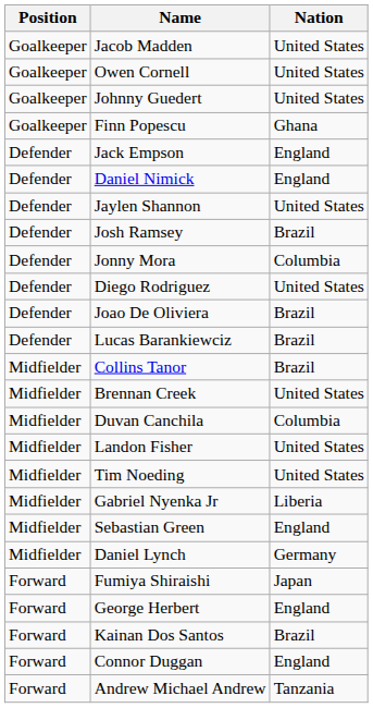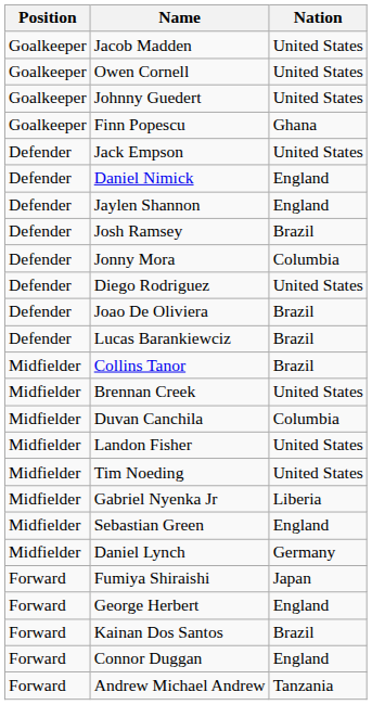 <table class="wikitable">
 <tr>
 <th>Position</th>
 <th>Name</th>
 <th>Nation</th>
 </tr>
 <tr>
 <td>Goalkeeper</td>
 <td>Jacob Madden</td>
 <td> United States</td>
 </tr>
 <tr>
 <td>Goalkeeper</td>
 <td>Owen Cornell</td>
 <td> United States</td>
 </tr>
 <tr>
 <td>Goalkeeper</td>
 <td>Johnny Guedert</td>
 <td> United States</td>
 </tr>
 <tr>
 <td>Goalkeeper</td>
 <td>Finn Popescu</td>
 <td> Ghana</td>
 </tr>
 <tr>
 <td>Defender</td>
 <td>Jack Empson</td>
-<td> England</td>
+<td> United States</td>
 </tr>
 <tr>
 <td>Defender</td>
 <td><a href='#'>Daniel Nimick</a></td>
 <td> England</td>
 </tr>
 <tr>
 <td>Defender</td>
 <td>Jaylen Shannon</td>
-<td> United States</td>
+<td> England</td>
 </tr>
 <tr>
 <td>Defender</td>
 <td>Josh Ramsey</td>
 <td> Brazil</td>
 </tr>
 <tr>
 <td>Defender</td>
 <td>Jonny Mora</td>
 <td> Columbia</td>
 </tr>
 <tr>
 <td>Defender</td>
 <td>Diego Rodriguez</td>
 <td> United States</td>
 </tr>
 <tr>
 <td>Defender</td>
 <td>Joao De Oliviera</td>
 <td> Brazil</td>
 </tr>
 <tr>
 <td>Defender</td>
 <td>Lucas Barankiewciz</td>
 <td> Brazil</td>
 </tr>
 <tr>
 <td>Midfielder</td>
 <td><a href='#'>Collins Tanor</a></td>
 <td> Brazil</td>
 </tr>
 <tr>
 <td>Midfielder</td>
 <td>Brennan Creek</td>
 <td> United States</td>
 </tr>
 <tr>
 <td>Midfielder</td>
 <td>Duvan Canchila</td>
 <td> Columbia</td>
 </tr>
 <tr>
 <td>Midfielder</td>
 <td>Landon Fisher</td>
 <td> United States</td>
 </tr>
 <tr>
 <td>Midfielder</td>
 <td>Tim Noeding</td>
 <td> United States</td>
 </tr>
 <tr>
 <td>Midfielder</td>
 <td>Gabriel Nyenka Jr</td>
 <td> Liberia</td>
 </tr>
 <tr>
 <td>Midfielder</td>
 <td>Sebastian Green</td>
 <td> England</td>
 </tr>
 <tr>
 <td>Midfielder</td>
 <td>Daniel Lynch</td>
 <td> Germany</td>
 </tr>
 <tr>
 <td>Forward</td>
 <td>Fumiya Shiraishi</td>
 <td> Japan</td>
 </tr>
 <tr>
 <td>Forward</td>
 <td>George Herbert</td>
 <td> England</td>
 </tr>
 <tr>
 <td>Forward</td>
 <td>Kainan Dos Santos</td>
 <td> Brazil</td>
 </tr>
 <tr>
 <td>Forward</td>
 <td>Connor Duggan</td>
 <td> England</td>
 </tr>
 <tr>
 <td>Forward</td>
 <td>Andrew Michael Andrew</td>
 <td> Tanzania</td>
 </tr>
 </table>
